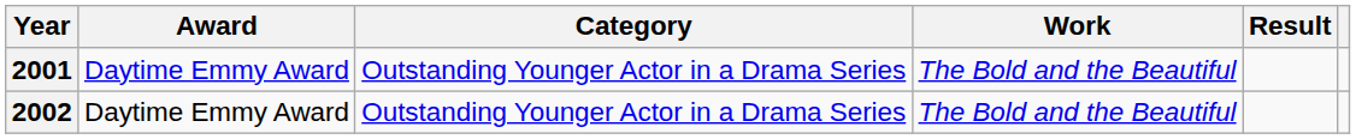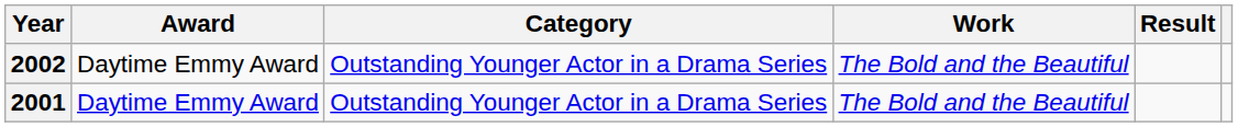 <table class="wikitable sortable plainrowheaders">
 <tr>
 <th>Year</th>
 <th>Award</th>
 <th>Category</th>
 <th>Work</th>
 <th>Result</th>
 <th scope="col" class="unsortable"></th>
 </tr>
 <tr>
+<th scope="row">2002</th>
+<td>Daytime Emmy Award</td>
+<td><a href='#'>Outstanding Younger Actor in a Drama Series</a></td>
+<td><em><a href='#'>The Bold and the Beautiful</a></em></td>
+<td></td>
+<td></td>
+</tr>
+<tr>
 <th scope="row">2001</th>
 <td><a href='#'>Daytime Emmy Award</a></td>
 <td><a href='#'>Outstanding Younger Actor in a Drama Series</a></td>
 <td><em><a href='#'>The Bold and the Beautiful</a></em></td>
 <td></td>
 <td></td>
 </tr>
-<tr>
-<th scope="row">2002</th>
-<td>Daytime Emmy Award</td>
-<td><a href='#'>Outstanding Younger Actor in a Drama Series</a></td>
-<td><em><a href='#'>The Bold and the Beautiful</a></em></td>
-<td></td>
-<td></td>
-</tr>
 </table>
